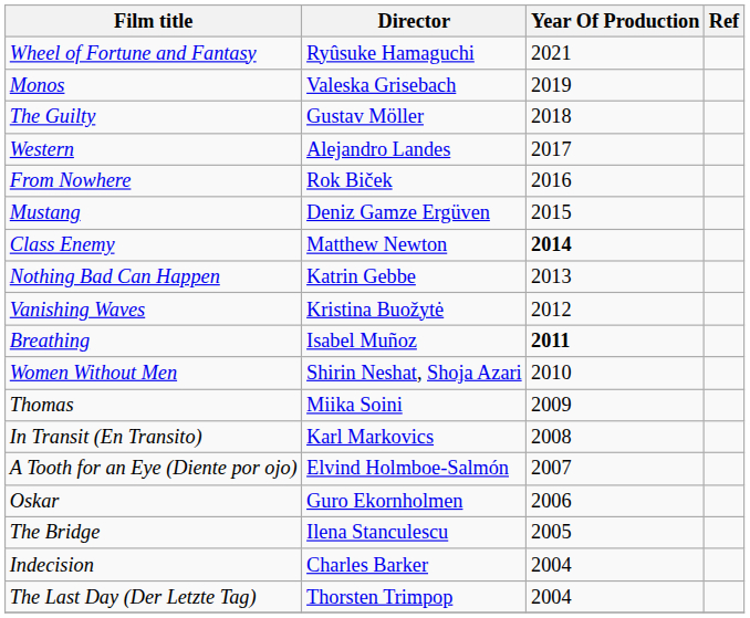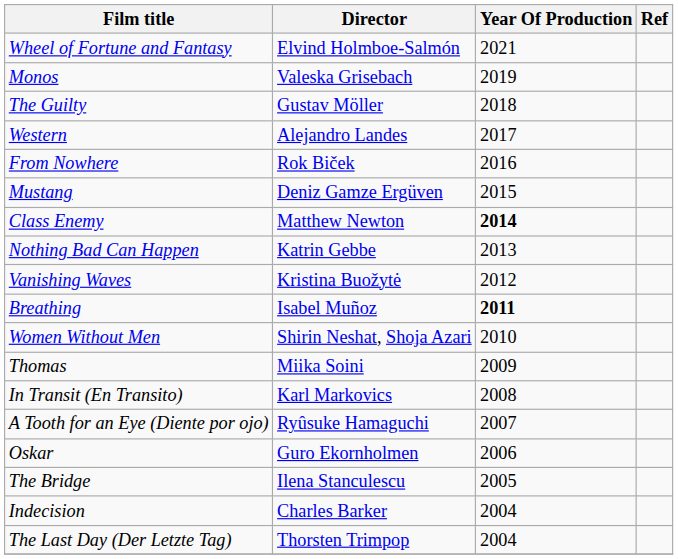 <table class="wikitable">
 <tr>
 <th>Film title</th>
 <th>Director</th>
 <th>Year Of Production</th>
 <th>Ref</th>
 </tr>
 <tr>
 <td><em><a href='#'>Wheel of Fortune and Fantasy</a></em></td>
-<td><a href='#'>Ryûsuke Hamaguchi</a></td>
+<td><a href='#'>Elvind Holmboe-Salmón</a></td>
 <td>2021</td>
 <td></td>
 </tr>
 <tr>
 <td><em><a href='#'>Monos</a></em></td>
 <td><a href='#'>Valeska Grisebach</a></td>
 <td>2019</td>
 <td></td>
 </tr>
 <tr>
 <td><em><a href='#'>The Guilty</a></em></td>
 <td><a href='#'>Gustav Möller</a></td>
 <td>2018</td>
 <td></td>
 </tr>
 <tr>
 <td><em><a href='#'>Western</a></em></td>
 <td><a href='#'>Alejandro Landes</a></td>
 <td>2017</td>
 <td></td>
 </tr>
 <tr>
 <td><em><a href='#'>From Nowhere</a></em></td>
 <td><a href='#'>Rok Biček</a></td>
 <td>2016</td>
 <td></td>
 </tr>
 <tr>
 <td><em><a href='#'>Mustang</a></em></td>
 <td><a href='#'>Deniz Gamze Ergüven</a></td>
 <td>2015</td>
 <td></td>
 </tr>
 <tr>
 <td><em><a href='#'>Class Enemy</a></em></td>
 <td><a href='#'>Matthew Newton</a></td>
 <td><strong>2014</strong></td>
 <td></td>
 </tr>
 <tr>
 <td><em><a href='#'>Nothing Bad Can Happen</a></em></td>
 <td><a href='#'>Katrin Gebbe</a></td>
 <td>2013</td>
 <td></td>
 </tr>
 <tr>
 <td><em><a href='#'>Vanishing Waves</a></em></td>
 <td><a href='#'>Kristina Buožytė</a></td>
 <td>2012</td>
 <td></td>
 </tr>
 <tr>
 <td><em><a href='#'>Breathing</a></em></td>
 <td><a href='#'>Isabel Muñoz</a></td>
 <td><strong>2011</strong></td>
 <td></td>
 </tr>
 <tr>
 <td><em><a href='#'>Women Without Men</a></em></td>
 <td><a href='#'>Shirin Neshat</a>, <a href='#'>Shoja Azari</a></td>
 <td>2010</td>
 <td></td>
 </tr>
 <tr>
 <td><em>Thomas</em></td>
 <td><a href='#'>Miika Soini</a></td>
 <td>2009</td>
 <td></td>
 </tr>
 <tr>
 <td><em>In Transit (En Transito)</em></td>
 <td><a href='#'>Karl Markovics</a></td>
 <td>2008</td>
 <td></td>
 </tr>
 <tr>
 <td><em>A Tooth for an Eye (Diente por ojo)</em></td>
-<td><a href='#'>Elvind Holmboe-Salmón</a></td>
+<td><a href='#'>Ryûsuke Hamaguchi</a></td>
 <td>2007</td>
 <td></td>
 </tr>
 <tr>
 <td><em>Oskar</em></td>
 <td><a href='#'>Guro Ekornholmen</a></td>
 <td>2006</td>
 <td></td>
 </tr>
 <tr>
 <td><em>The Bridge</em></td>
 <td><a href='#'>Ilena Stanculescu</a></td>
 <td>2005</td>
 <td></td>
 </tr>
 <tr>
 <td><em>Indecision</em></td>
 <td><a href='#'>Charles Barker</a></td>
 <td>2004</td>
 <td></td>
 </tr>
 <tr>
 <td><em>The Last Day (Der Letzte Tag)</em></td>
 <td><a href='#'>Thorsten Trimpop</a></td>
 <td>2004</td>
 <td></td>
 </tr>
 <tr>
 </tr>
 </table>
